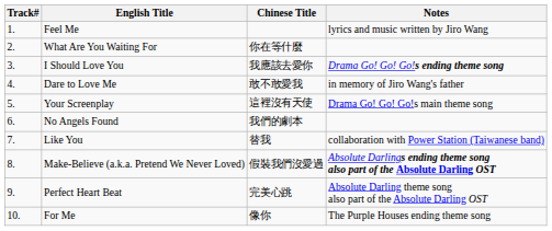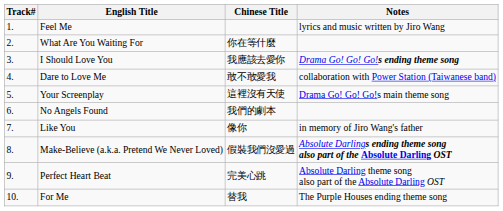 <table class="wikitable">
 <tr>
 <th>Track#</th>
 <th>English Title</th>
 <th>Chinese Title</th>
 <th>Notes</th>
 </tr>
 <tr>
 <td>1.</td>
 <td>Feel Me</td>
 <td></td>
 <td>lyrics and music written by Jiro Wang</td>
 </tr>
 <tr>
 <td>2.</td>
 <td>What Are You Waiting For</td>
 <td>你在等什麼</td>
 <td></td>
 </tr>
 <tr>
 <td>3.</td>
 <td>I Should Love You</td>
 <td>我應該去愛你</td>
 <td><em><a href='#'>Drama Go! Go! Go!</a><strong>s ending theme song</td>
 </tr>
 <tr>
 <td>4.</td>
 <td>Dare to Love Me</td>
 <td>敢不敢愛我</td>
-<td>in memory of Jiro Wang's father</td>
+<td>collaboration with <a href='#'>Power Station (Taiwanese band)</a></td>
 </tr>
 <tr>
 <td>5.</td>
 <td>Your Screenplay</td>
 <td>這裡沒有天使</td>
 <td></em><a href='#'>Drama Go! Go! Go!</a></strong>s main theme song</td>
 </tr>
 <tr>
 <td>6.</td>
 <td>No Angels Found</td>
 <td>我們的劇本</td>
 <td></td>
 </tr>
 <tr>
 <td>7.</td>
 <td>Like You</td>
-<td>替我</td>
-<td>collaboration with <a href='#'>Power Station (Taiwanese band)</a></td>
+<td>像你</td>
+<td>in memory of Jiro Wang's father</td>
 </tr>
 <tr>
 <td>8.</td>
 <td>Make-Believe (a.k.a. Pretend We Never Loved)</td>
 <td>假裝我們沒愛過</td>
 <td><em><a href='#'>Absolute Darling</a><strong>s ending theme song<br>also part of the </em><a href='#'>Absolute Darling</a><em> OST</td>
 </tr>
 <tr>
 <td>9.</td>
 <td>Perfect Heart Beat</td>
 <td>完美心跳</td>
 <td><a href='#'>Absolute Darling</a> theme song<br>also part of the </em><a href='#'>Absolute Darling</a><em> OST</td>
 </tr>
 <tr>
 <td>10.</td>
 <td>For Me</td>
-<td>像你</td>
+<td>替我</td>
 <td></em>The Purple House</strong>s ending theme song</td>
 </tr>
 </table>
